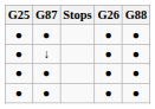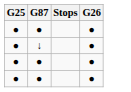 <table class="wikitable" style="text-align: center">
 <tr>
 <th>G25</th>
 <th>G87</th>
 <th>Stops</th>
 <th>G26</th>
-<th>G88</th>
 </tr>
 <tr>
 <td>●</td>
 <td>●</td>
 <td></td>
-<td>●</td>
 <td>●</td>
 </tr>
 <tr>
 <td>●</td>
 <td>↓</td>
 <td></td>
 <td>●</td>
+</tr>
+<tr>
+<td>●</td>
+<td>●</td>
+<td></td>
 <td>●</td>
 </tr>
 <tr>
 <td>●</td>
 <td>●</td>
 <td></td>
 <td>●</td>
-<td>●</td>
-</tr>
-<tr>
-<td>●</td>
-<td>●</td>
-<td></td>
-<td>●</td>
-<td>●</td>
 </tr>
 </table>
